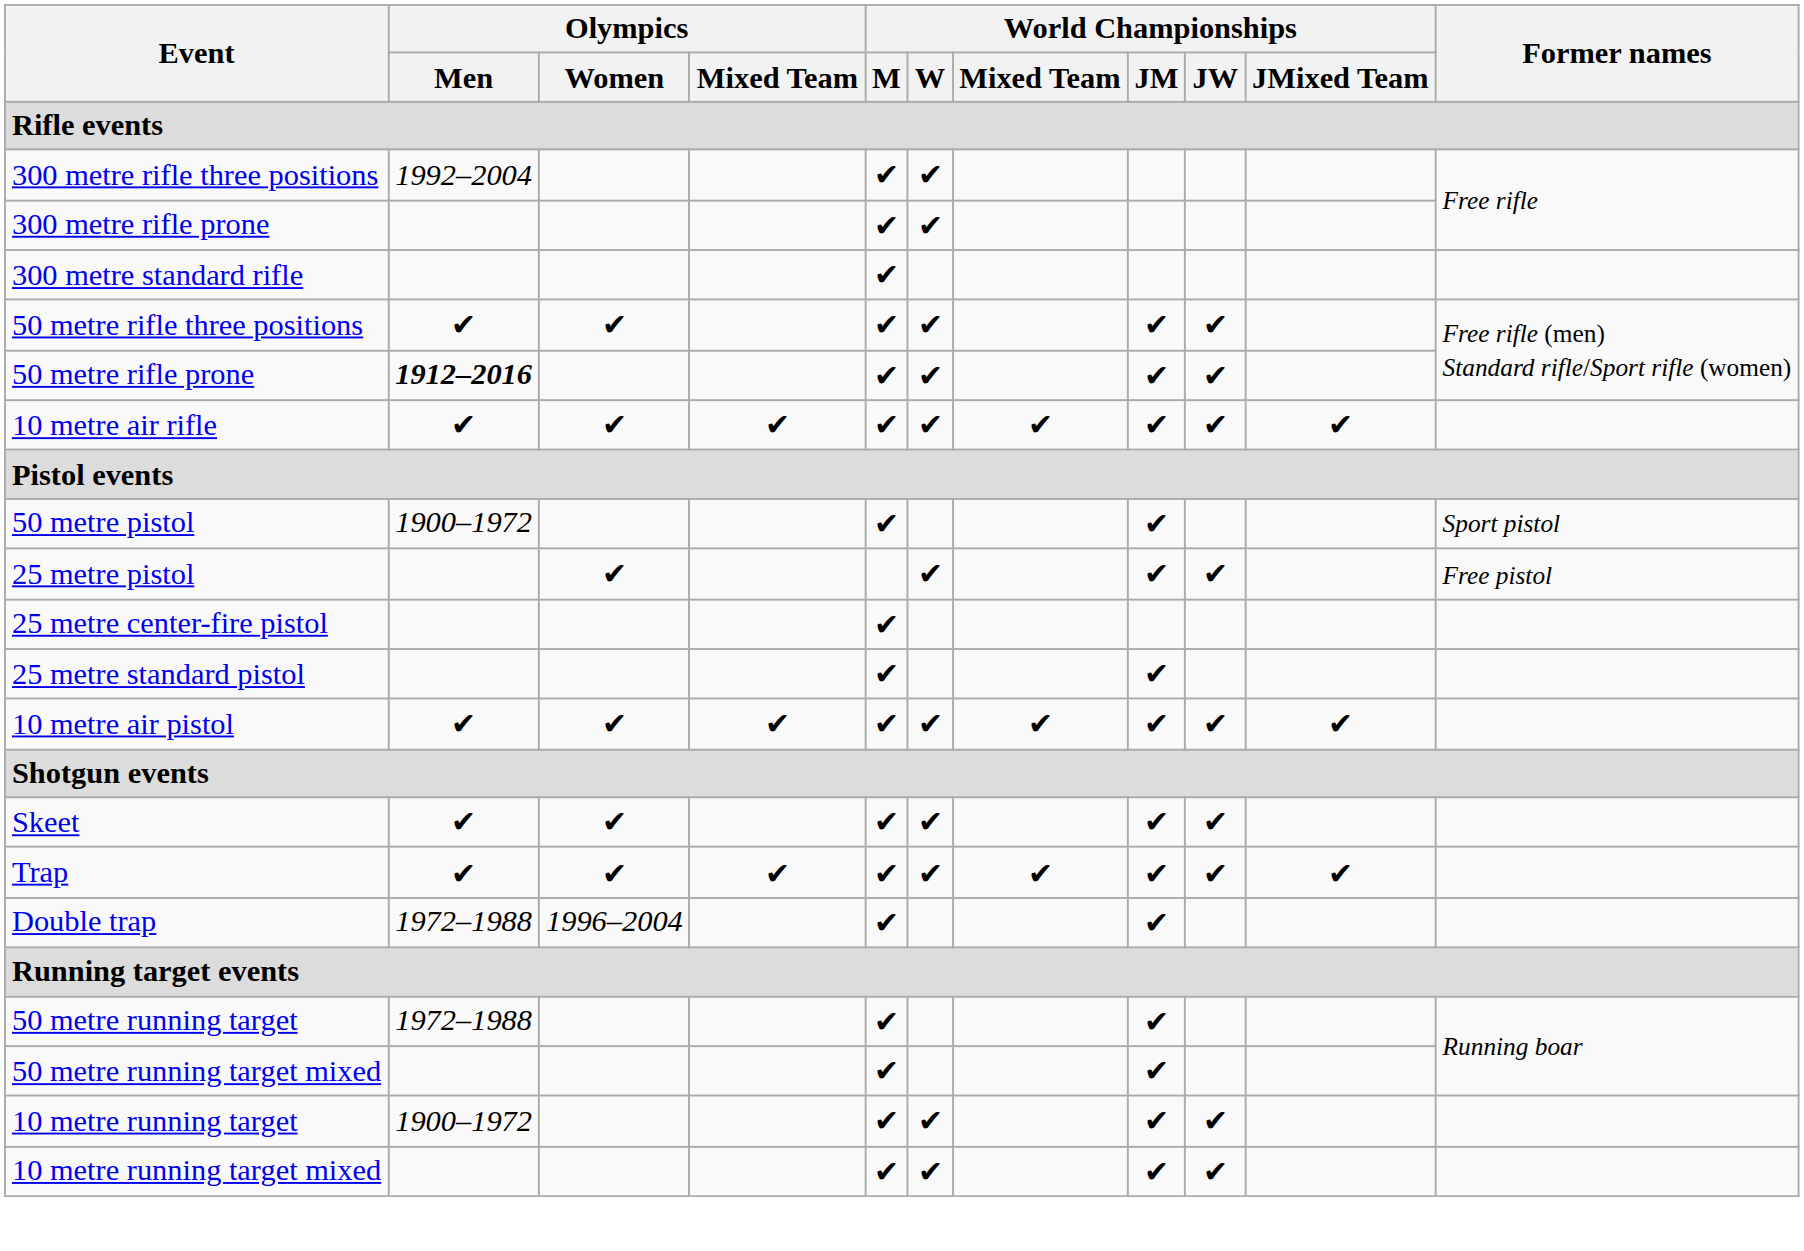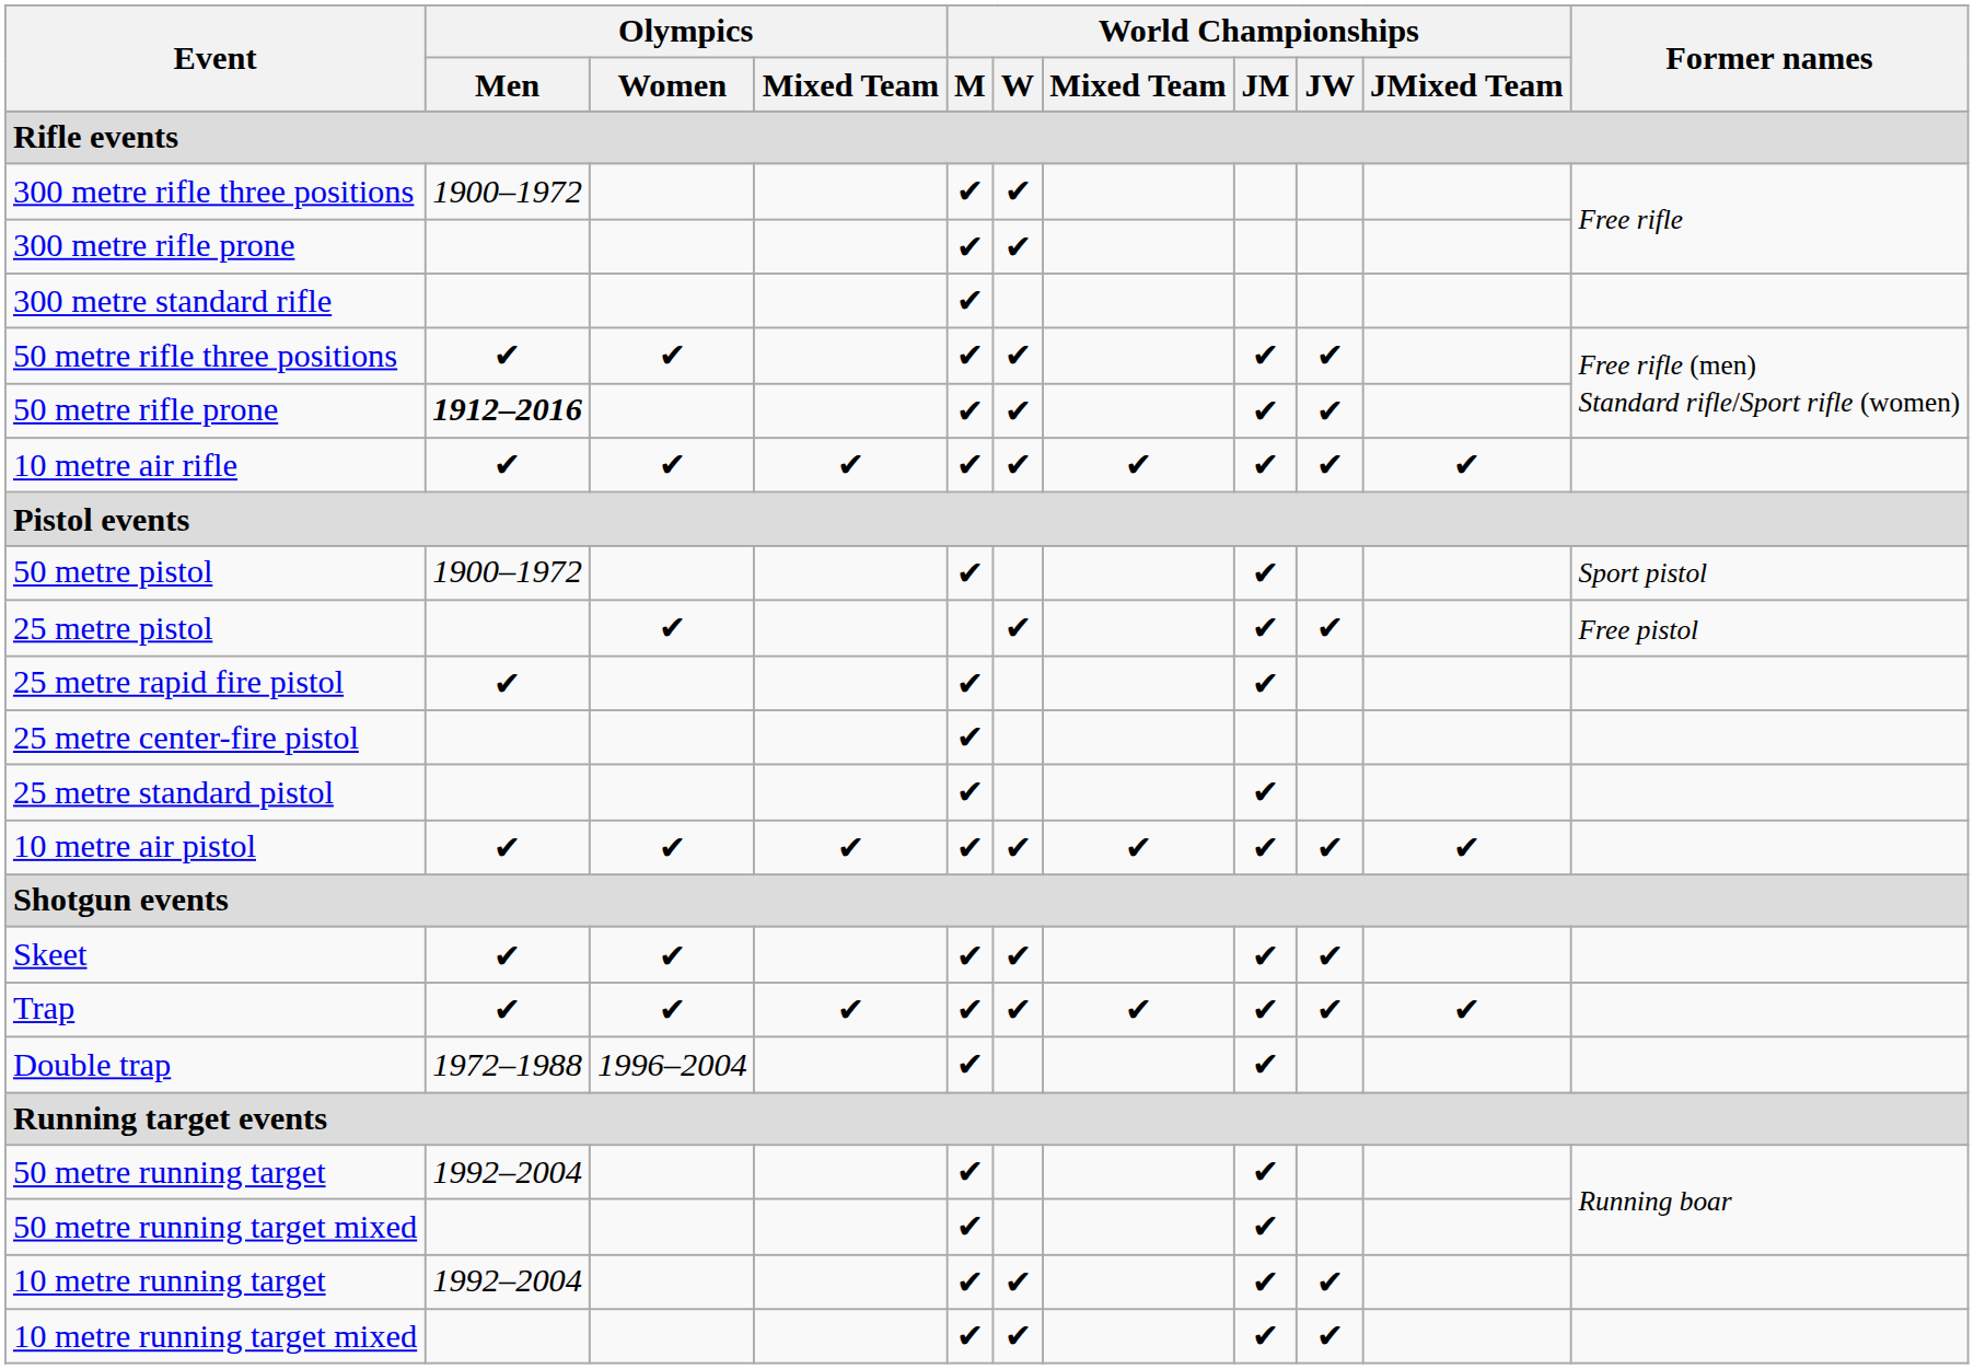 <table class="wikitable" style="text-align: center">
 <tr>
 <th rowspan=2>Event</th>
 <th colspan=3>Olympics</th>
 <th colspan=6>World Championships</th>
 <th rowspan=2>Former names</th>
 </tr>
 <tr>
 <th>Men</th>
 <th>Women</th>
 <th>Mixed Team</th>
 <th>M</th>
 <th>W</th>
 <th>Mixed Team</th>
 <th>JM</th>
 <th>JW</th>
 <th>JMixed Team</th>
 </tr>
 <tr>
 <td colspan=11 style="background: #dcdcdc" align=left><strong>Rifle events</strong></td>
 </tr>
 <tr>
 <td align=left><a href='#'>300 metre rifle three positions</a></td>
-<td><em>1992–2004</em></td>
+<td><em>1900–1972</em></td>
 <td></td>
 <td></td>
 <td>✔</td>
 <td>✔</td>
 <td></td>
 <td></td>
 <td></td>
 <td></td>
 <td rowspan=2 align=left><small><em>Free rifle</em></small></td>
 </tr>
 <tr>
 <td align=left><a href='#'>300 metre rifle prone</a></td>
 <td></td>
 <td></td>
 <td></td>
 <td>✔</td>
 <td>✔</td>
 <td></td>
 <td></td>
 <td></td>
 <td></td>
 </tr>
 <tr>
 <td align=left><a href='#'>300 metre standard rifle</a></td>
 <td></td>
 <td></td>
 <td></td>
 <td>✔</td>
 <td></td>
 <td></td>
 <td></td>
 <td></td>
 <td></td>
 <td></td>
 </tr>
 <tr>
 <td align=left><a href='#'>50 metre rifle three positions</a></td>
 <td>✔</td>
 <td>✔</td>
 <td></td>
 <td>✔</td>
 <td>✔</td>
 <td></td>
 <td>✔</td>
 <td>✔</td>
 <td></td>
 <td rowspan=2 align=left><small><em>Free rifle</em> (men)<br><em>Standard rifle</em>/<em>Sport rifle</em> (women)</small></td>
 </tr>
 <tr>
 <td align=left><a href='#'>50 metre rifle prone</a></td>
 <td><strong><em>1912–2016</em></strong></td>
 <td></td>
 <td></td>
 <td>✔</td>
 <td>✔</td>
 <td></td>
 <td>✔</td>
 <td>✔</td>
 <td></td>
 </tr>
 <tr>
 <td align=left><a href='#'>10 metre air rifle</a></td>
 <td>✔</td>
 <td>✔</td>
 <td>✔</td>
 <td>✔</td>
 <td>✔</td>
 <td>✔</td>
 <td>✔</td>
 <td>✔</td>
 <td>✔</td>
 <td ✔></td>
 </tr>
 <tr>
 <td colspan=11 style="background: #dcdcdc" align=left><strong>Pistol events</strong></td>
 </tr>
 <tr>
 <td align=left><a href='#'>50 metre pistol</a></td>
 <td><em>1900–1972</em></td>
 <td></td>
 <td></td>
 <td>✔</td>
 <td></td>
 <td></td>
 <td>✔</td>
 <td></td>
 <td></td>
 <td align=left><small><em>Sport pistol</em></small></td>
 </tr>
 <tr>
 <td align=left><a href='#'>25 metre pistol</a></td>
 <td></td>
 <td>✔</td>
 <td></td>
 <td></td>
 <td>✔</td>
 <td></td>
 <td>✔</td>
 <td>✔</td>
 <td></td>
 <td align=left><small><em>Free pistol</em></small></td>
 </tr>
 <tr>
+<td align=left><a href='#'>25 metre rapid fire pistol</a></td>
+<td>✔</td>
+<td></td>
+<td></td>
+<td>✔</td>
+<td></td>
+<td></td>
+<td>✔</td>
+<td></td>
+<td></td>
+<td></td>
+</tr>
+<tr>
 <td align=left><a href='#'>25 metre center-fire pistol</a></td>
 <td></td>
 <td></td>
 <td></td>
 <td>✔</td>
 <td></td>
 <td></td>
 <td></td>
 <td></td>
 <td></td>
 <td></td>
 </tr>
 <tr>
 <td align=left><a href='#'>25 metre standard pistol</a></td>
 <td></td>
 <td></td>
 <td></td>
 <td>✔</td>
 <td></td>
 <td></td>
 <td>✔</td>
 <td></td>
 <td></td>
 <td></td>
 </tr>
 <tr>
 <td align=left><a href='#'>10 metre air pistol</a></td>
 <td>✔</td>
 <td>✔</td>
 <td>✔</td>
 <td>✔</td>
 <td>✔</td>
 <td>✔</td>
 <td>✔</td>
 <td>✔</td>
 <td>✔</td>
 <td></td>
 </tr>
 <tr>
 <td colspan=11 style="background: #dcdcdc" align=left><strong>Shotgun events</strong></td>
 </tr>
 <tr>
 <td align=left><a href='#'>Skeet</a></td>
 <td>✔</td>
 <td>✔</td>
 <td></td>
 <td>✔</td>
 <td>✔</td>
 <td></td>
 <td>✔</td>
 <td>✔</td>
 <td></td>
 <td></td>
 </tr>
 <tr>
 <td align=left><a href='#'>Trap</a></td>
 <td>✔</td>
 <td>✔</td>
 <td>✔</td>
 <td>✔</td>
 <td>✔</td>
 <td>✔</td>
 <td>✔</td>
 <td>✔</td>
 <td>✔</td>
 <td></td>
 </tr>
 <tr>
 <td align=left><a href='#'>Double trap</a></td>
 <td><em>1972–1988</em></td>
 <td><em>1996–2004</em></td>
 <td></td>
 <td>✔</td>
 <td></td>
 <td></td>
 <td>✔</td>
 <td></td>
 <td></td>
 <td></td>
 </tr>
 <tr>
 <td colspan=11 style="background: #dcdcdc" align=left><strong>Running target events</strong></td>
 </tr>
 <tr>
 <td align=left><a href='#'>50 metre running target</a></td>
-<td><em>1972–1988</em></td>
+<td><em>1992–2004</em></td>
 <td></td>
 <td></td>
 <td>✔</td>
 <td></td>
 <td></td>
 <td>✔</td>
 <td></td>
 <td></td>
 <td rowspan=2 align=left><small><em>Running boar</em></small></td>
 </tr>
 <tr>
 <td align=left><a href='#'>50 metre running target mixed</a></td>
 <td></td>
 <td></td>
 <td></td>
 <td>✔</td>
 <td></td>
 <td></td>
 <td>✔</td>
 <td></td>
 <td></td>
 </tr>
 <tr>
 <td align=left><a href='#'>10 metre running target</a></td>
-<td><em>1900–1972</em></td>
+<td><em>1992–2004</em></td>
 <td></td>
 <td></td>
 <td>✔</td>
 <td>✔</td>
 <td></td>
 <td>✔</td>
 <td>✔</td>
 <td></td>
 <td></td>
 </tr>
 <tr>
 <td align=left><a href='#'>10 metre running target mixed</a></td>
 <td></td>
 <td></td>
 <td></td>
 <td>✔</td>
 <td>✔</td>
 <td></td>
 <td>✔</td>
 <td>✔</td>
 <td></td>
 <td></td>
 </tr>
 </table>
